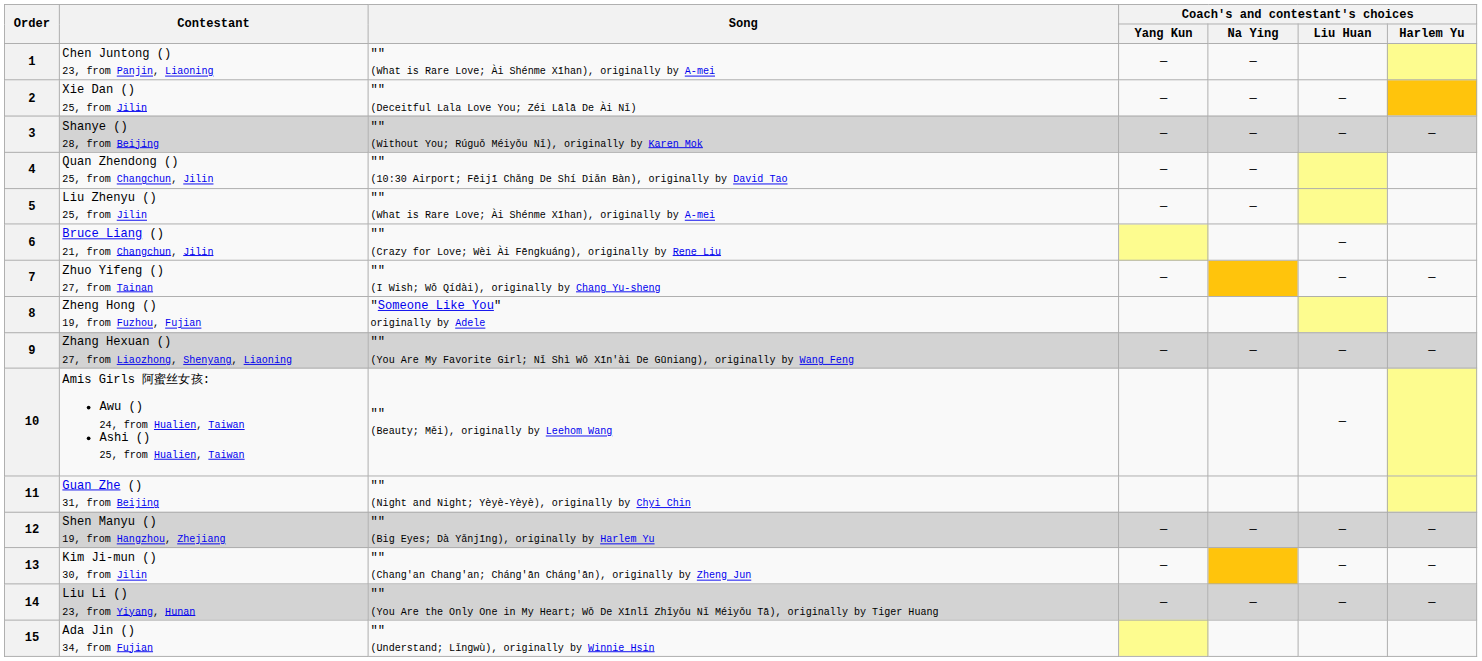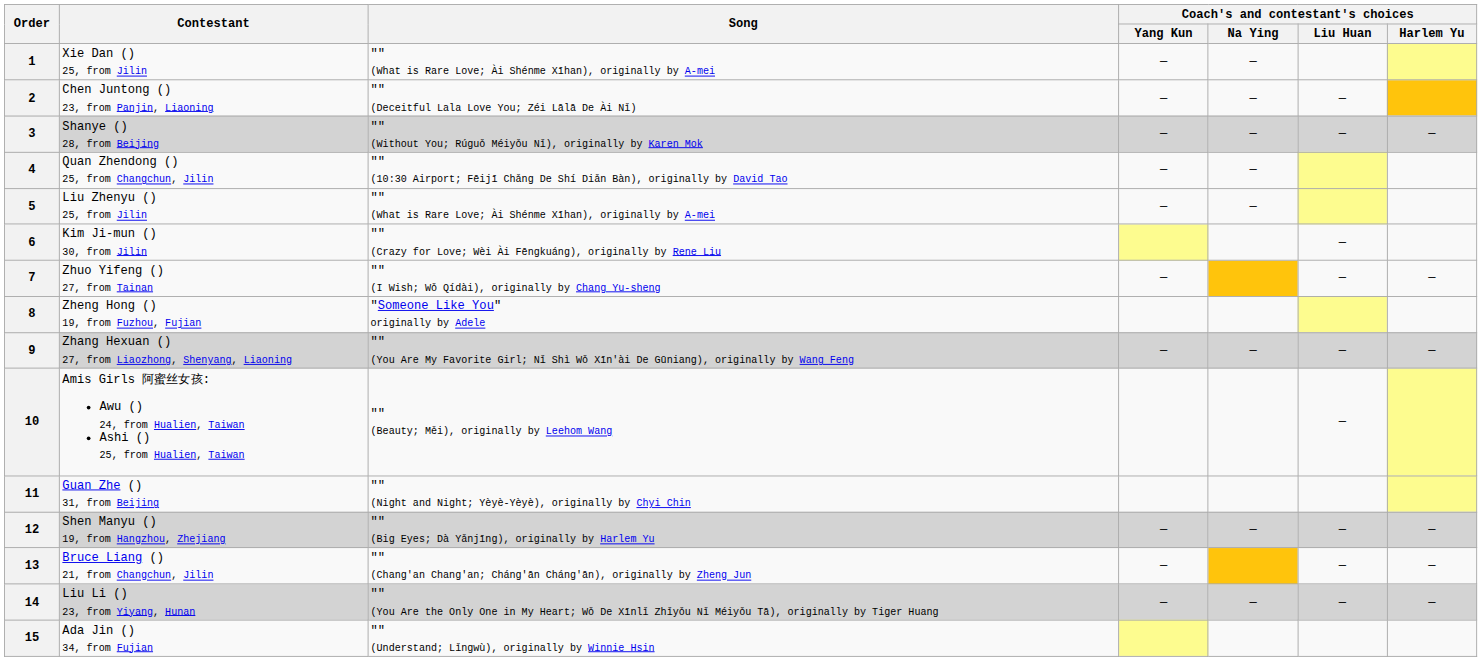 <table class="wikitable" style="width:100%;">
 <tr>
 <th rowspan=2>Order</th>
 <th rowspan=2>Contestant</th>
 <th rowspan=2>Song</th>
 <th colspan=4>Coach's and contestant's choices</th>
 </tr>
 <tr>
 <th width="90">Yang Kun</th>
 <th width="90">Na Ying</th>
 <th width="90">Liu Huan</th>
 <th width="90">Harlem Yu</th>
 </tr>
 <tr>
 <th align="center"><strong>1</strong></th>
-<td>Chen Juntong ()<br><sub>23, from <a href='#'>Panjin</a>, <a href='#'>Liaoning</a></sub></td>
+<td>Xie Dan ()<br><sub>25, from <a href='#'>Jilin</a></sub></td>
 <td>""<br><sub>(What is Rare Love; Ài Shénme Xīhan), originally by <a href='#'>A-mei</a></sub></td>
 <td style="text-align:center;">—</td>
 <td style="text-align:center;">—</td>
 <td style="text-align:center;"></td>
 <td style="background:#fdfc8f;text-align:center;"></td>
 </tr>
 <tr>
 <th align="center"><strong>2</strong></th>
-<td>Xie Dan ()<br><sub>25, from <a href='#'>Jilin</a></sub></td>
+<td>Chen Juntong ()<br><sub>23, from <a href='#'>Panjin</a>, <a href='#'>Liaoning</a></sub></td>
 <td>""<br><sub>(Deceitful Lala Love You; Zéi Lālā De Ài Nǐ)</sub></td>
 <td style="text-align:center;">—</td>
 <td style="text-align:center;">—</td>
 <td style="text-align:center;">—</td>
 <td style="background:#ffc40c;text-align:center;"></td>
 </tr>
 <tr bgcolor="lightgrey">
 <th align="center"><strong>3</strong></th>
 <td>Shanye ()<br><sub>28, from <a href='#'>Beijing</a></sub></td>
 <td>""<br><sub>(Without You; Rúguǒ Méiyǒu Nǐ), originally by <a href='#'>Karen Mok</a></sub></td>
 <td style="text-align:center;">—</td>
 <td style="text-align:center;">—</td>
 <td style="text-align:center;">—</td>
 <td style="text-align:center;">—</td>
 </tr>
 <tr>
 <th align="center"><strong>4</strong></th>
 <td>Quan Zhendong ()<br><sub>25, from <a href='#'>Changchun</a>, <a href='#'>Jilin</a></sub></td>
 <td>""<br><sub>(10:30 Airport; Fēijī Chǎng De Shí Diǎn Bàn), originally by <a href='#'>David Tao</a></sub></td>
 <td style="text-align:center;">—</td>
 <td style="text-align:center;">—</td>
 <td style="background:#fdfc8f;text-align:center;"></td>
 <td style="text-align:center;"></td>
 </tr>
 <tr>
 <th align="center"><strong>5</strong></th>
 <td>Liu Zhenyu ()<br><sub>25, from <a href='#'>Jilin</a></sub></td>
 <td>""<br><sub>(What is Rare Love; Ài Shénme Xīhan), originally by <a href='#'>A-mei</a></sub></td>
 <td style="text-align:center;">—</td>
 <td style="text-align:center;">—</td>
 <td style="background:#fdfc8f;text-align:center;"></td>
 <td style="text-align:center;"></td>
 </tr>
 <tr>
 <th align="center"><strong>6</strong></th>
-<td><a href='#'>Bruce Liang</a> ()<br><sub>21, from <a href='#'>Changchun</a>, <a href='#'>Jilin</a></sub></td>
+<td>Kim Ji-mun ()<br><sub>30, from <a href='#'>Jilin</a></sub></td>
 <td>""<br><sub>(Crazy for Love; Wèi Ài Fēngkuáng), originally by <a href='#'>Rene Liu</a></sub></td>
 <td style="background:#fdfc8f;text-align:center;"></td>
 <td style="text-align:center;"></td>
 <td style="text-align:center;">—</td>
 <td style="text-align:center;"></td>
 </tr>
 <tr>
 <th align="center"><strong>7</strong></th>
 <td>Zhuo Yifeng ()<br><sub>27, from <a href='#'>Tainan</a></sub></td>
 <td>""<br><sub>(I Wish; Wǒ Qídài), originally by <a href='#'>Chang Yu-sheng</a></sub></td>
 <td style="text-align:center;">—</td>
 <td style="background:#ffc40c;text-align:center;"></td>
 <td style="text-align:center;">—</td>
 <td style="text-align:center;">—</td>
 </tr>
 <tr>
 <th align="center"><strong>8</strong></th>
 <td>Zheng Hong ()<br><sub>19, from <a href='#'>Fuzhou</a>, <a href='#'>Fujian</a></sub></td>
 <td>"<a href='#'>Someone Like You</a>"<br><sub>originally by <a href='#'>Adele</a></sub></td>
 <td style="text-align:center;"></td>
 <td style="text-align:center;"></td>
 <td style="background:#fdfc8f;text-align:center;"></td>
 <td style="text-align:center;"></td>
 </tr>
 <tr bgcolor="lightgrey">
 <th align="center"><strong>9</strong></th>
 <td>Zhang Hexuan ()<br><sub>27, from <a href='#'>Liaozhong</a>, <a href='#'>Shenyang</a>, <a href='#'>Liaoning</a></sub></td>
 <td>""<br><sub>(You Are My Favorite Girl; Nǐ Shì Wǒ Xīn'ài De Gūniang), originally by <a href='#'>Wang Feng</a></sub></td>
 <td style="text-align:center;">—</td>
 <td style="text-align:center;">—</td>
 <td style="text-align:center;">—</td>
 <td style="text-align:center;">—</td>
 </tr>
 <tr>
 <th align="center"><strong>10</strong></th>
 <td>Amis Girls 阿蜜丝女孩:<br><ul><li><div>Awu ()<br><sub>24, from <a href='#'>Hualien</a>, <a href='#'>Taiwan</a></sub></div></li><li><div>Ashi ()<br><sub>25, from <a href='#'>Hualien</a>, <a href='#'>Taiwan</a></sub></div></li></ul></td>
 <td>""<br><sub>(Beauty; Měi), originally by <a href='#'>Leehom Wang</a></sub></td>
 <td style="text-align:center;"></td>
 <td style="text-align:center;"></td>
 <td style="text-align:center;">—</td>
 <td style="background:#fdfc8f;text-align:center;"></td>
 </tr>
 <tr>
 <th align="center"><strong>11</strong></th>
 <td><a href='#'>Guan Zhe</a> ()<br><sub>31, from <a href='#'>Beijing</a></sub></td>
 <td>""<br><sub>(Night and Night; Yèyè-Yèyè), originally by <a href='#'>Chyi Chin</a></sub></td>
 <td style="text-align:center;"></td>
 <td style="text-align:center;"></td>
 <td style="text-align:center;"></td>
 <td style="background:#fdfc8f;text-align:center;"></td>
 </tr>
 <tr bgcolor="lightgrey">
 <th align="center"><strong>12</strong></th>
 <td>Shen Manyu ()<br><sub>19, from <a href='#'>Hangzhou</a>, <a href='#'>Zhejiang</a></sub></td>
 <td>""<br><sub>(Big Eyes; Dà Yǎnjīng), originally by <a href='#'>Harlem Yu</a></sub></td>
 <td style="text-align:center;">—</td>
 <td style="text-align:center;">—</td>
 <td style="text-align:center;">—</td>
 <td style="text-align:center;">—</td>
 </tr>
 <tr>
 <th align="center"><strong>13</strong></th>
-<td>Kim Ji-mun ()<br><sub>30, from <a href='#'>Jilin</a></sub></td>
+<td><a href='#'>Bruce Liang</a> ()<br><sub>21, from <a href='#'>Changchun</a>, <a href='#'>Jilin</a></sub></td>
 <td>""<br><sub>(Chang'an Chang'an; Cháng'ān Cháng'ān), originally by <a href='#'>Zheng Jun</a></sub></td>
 <td style="text-align:center;">—</td>
 <td style="background:#ffc40c;text-align:center;"></td>
 <td style="text-align:center;">—</td>
 <td style="text-align:center;">—</td>
 </tr>
 <tr bgcolor="lightgrey">
 <th align="center"><strong>14</strong></th>
 <td>Liu Li ()<br><sub>23, from <a href='#'>Yiyang</a>, <a href='#'>Hunan</a></sub></td>
 <td>""<br><sub>(You Are the Only One in My Heart; Wǒ De Xīnlǐ Zhǐyǒu Nǐ Méiyǒu Tā), originally by Tiger Huang</sub></td>
 <td style="text-align:center;">—</td>
 <td style="text-align:center;">—</td>
 <td style="text-align:center;">—</td>
 <td style="text-align:center;">—</td>
 </tr>
 <tr>
 <th align="center"><strong>15</strong></th>
 <td>Ada Jin ()<br><sub>34, from <a href='#'>Fujian</a></sub></td>
 <td>""<br><sub>(Understand; Lǐngwù), originally by <a href='#'>Winnie Hsin</a></sub></td>
 <td style="background:#fdfc8f;text-align:center;"></td>
 <td style="text-align:center;"></td>
 <td style="text-align:center;"></td>
 <td style="text-align:center;"></td>
 </tr>
 </table>
